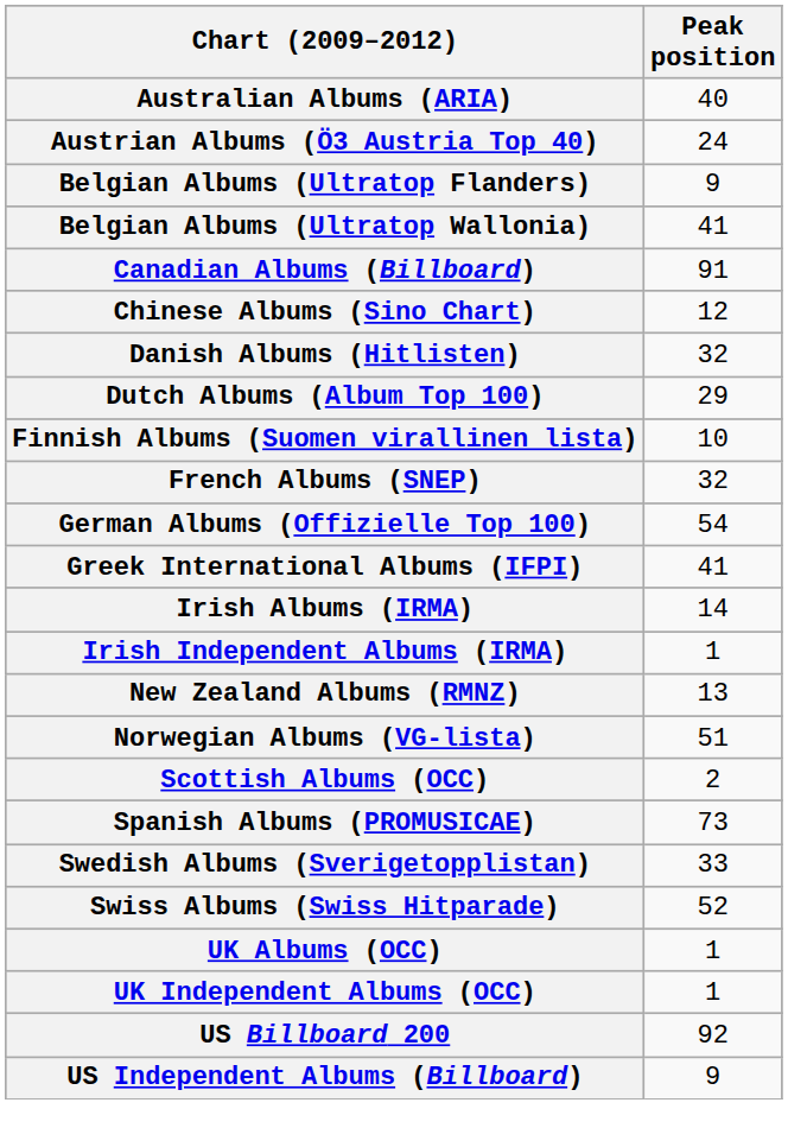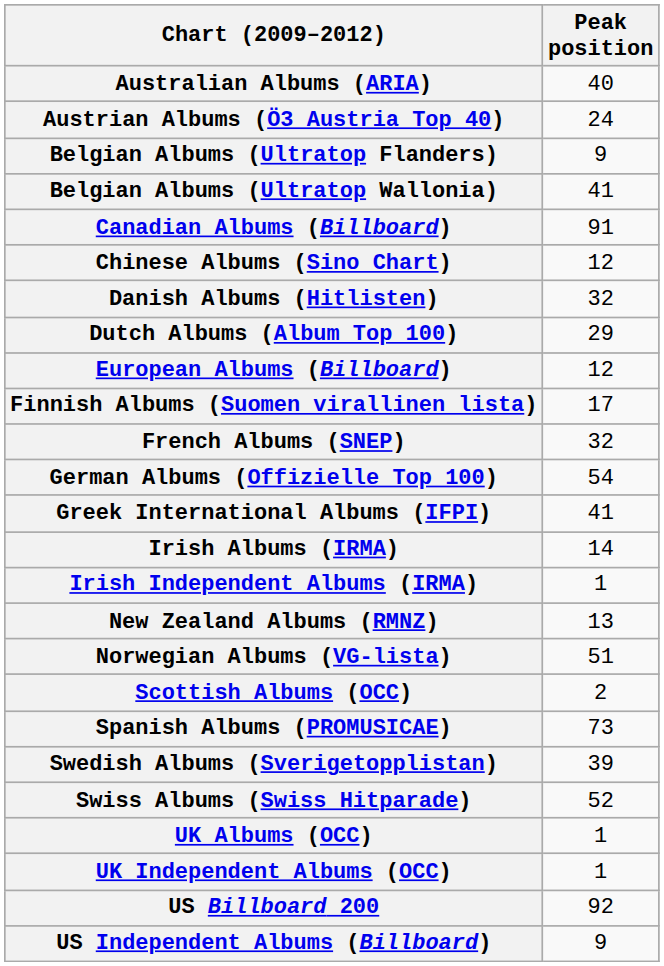 <table class="wikitable sortable plainrowheaders" style="text-align:center">
 <tr>
 <th scope="col">Chart (2009–2012)</th>
 <th scope="col">Peak<br>position</th>
 </tr>
 <tr>
 <th scope="row">Australian Albums (<a href='#'>ARIA</a>)</th>
 <td>40</td>
 </tr>
 <tr>
 <th scope="row">Austrian Albums (<a href='#'>Ö3 Austria Top 40</a>)</th>
 <td>24</td>
 </tr>
 <tr>
 <th scope="row">Belgian Albums (<a href='#'>Ultratop</a> Flanders)</th>
 <td>9</td>
 </tr>
 <tr>
 <th scope="row">Belgian Albums (<a href='#'>Ultratop</a> Wallonia)</th>
 <td>41</td>
 </tr>
 <tr>
 <th scope="row"><a href='#'>Canadian Albums</a> (<em><a href='#'>Billboard</a></em>)</th>
 <td>91</td>
 </tr>
 <tr>
 <th scope="row">Chinese Albums (<a href='#'>Sino Chart</a>)</th>
 <td>12</td>
 </tr>
 <tr>
 <th scope="row">Danish Albums (<a href='#'>Hitlisten</a>)</th>
 <td>32</td>
 </tr>
 <tr>
 <th scope="row">Dutch Albums (<a href='#'>Album Top 100</a>)</th>
 <td>29</td>
 </tr>
 <tr>
+<th scope="row"><a href='#'>European Albums</a> (<em><a href='#'>Billboard</a></em>)</th>
+<td>12</td>
+</tr>
+<tr>
 <th scope="row">Finnish Albums (<a href='#'>Suomen virallinen lista</a>)</th>
-<td>10</td>
+<td>17</td>
 </tr>
 <tr>
 <th scope="row">French Albums (<a href='#'>SNEP</a>)</th>
 <td>32</td>
 </tr>
 <tr>
 <th scope="row">German Albums (<a href='#'>Offizielle Top 100</a>)</th>
 <td>54</td>
 </tr>
 <tr>
 <th scope="row">Greek International Albums (<a href='#'>IFPI</a>)</th>
 <td>41</td>
 </tr>
 <tr>
 <th scope="row">Irish Albums (<a href='#'>IRMA</a>)</th>
 <td>14</td>
 </tr>
 <tr>
 <th scope="row"><a href='#'>Irish Independent Albums</a> (<a href='#'>IRMA</a>)</th>
 <td>1</td>
 </tr>
 <tr>
 <th scope="row">New Zealand Albums (<a href='#'>RMNZ</a>)</th>
 <td>13</td>
 </tr>
 <tr>
 <th scope="row">Norwegian Albums (<a href='#'>VG-lista</a>)</th>
 <td>51</td>
 </tr>
 <tr>
 <th scope="row"><a href='#'>Scottish Albums</a> (<a href='#'>OCC</a>)</th>
 <td>2</td>
 </tr>
 <tr>
 <th scope="row">Spanish Albums (<a href='#'>PROMUSICAE</a>)</th>
 <td>73</td>
 </tr>
 <tr>
 <th scope="row">Swedish Albums (<a href='#'>Sverigetopplistan</a>)</th>
-<td>33</td>
+<td>39</td>
 </tr>
 <tr>
 <th scope="row">Swiss Albums (<a href='#'>Swiss Hitparade</a>)</th>
 <td>52</td>
 </tr>
 <tr>
 <th scope="row"><a href='#'>UK Albums</a> (<a href='#'>OCC</a>)</th>
 <td>1</td>
 </tr>
 <tr>
 <th scope="row"><a href='#'>UK Independent Albums</a> (<a href='#'>OCC</a>)</th>
 <td>1</td>
 </tr>
 <tr>
 <th scope="row">US <a href='#'><em>Billboard</em> 200</a></th>
 <td>92</td>
 </tr>
 <tr>
 <th scope="row">US <a href='#'>Independent Albums</a> (<em><a href='#'>Billboard</a></em>)</th>
 <td>9</td>
 </tr>
 </table>
